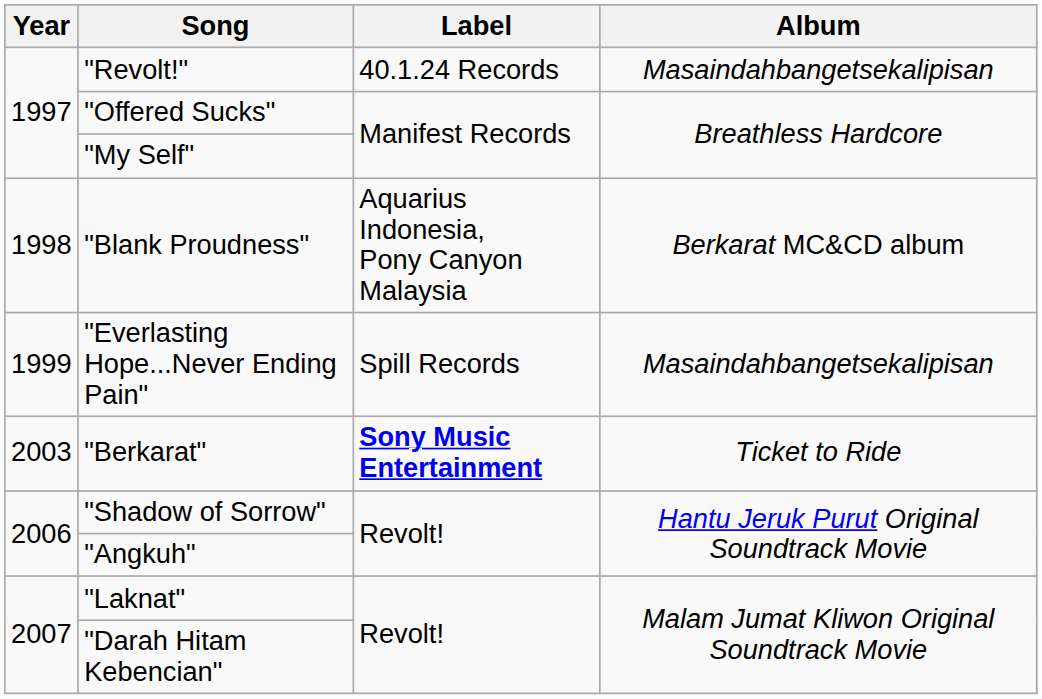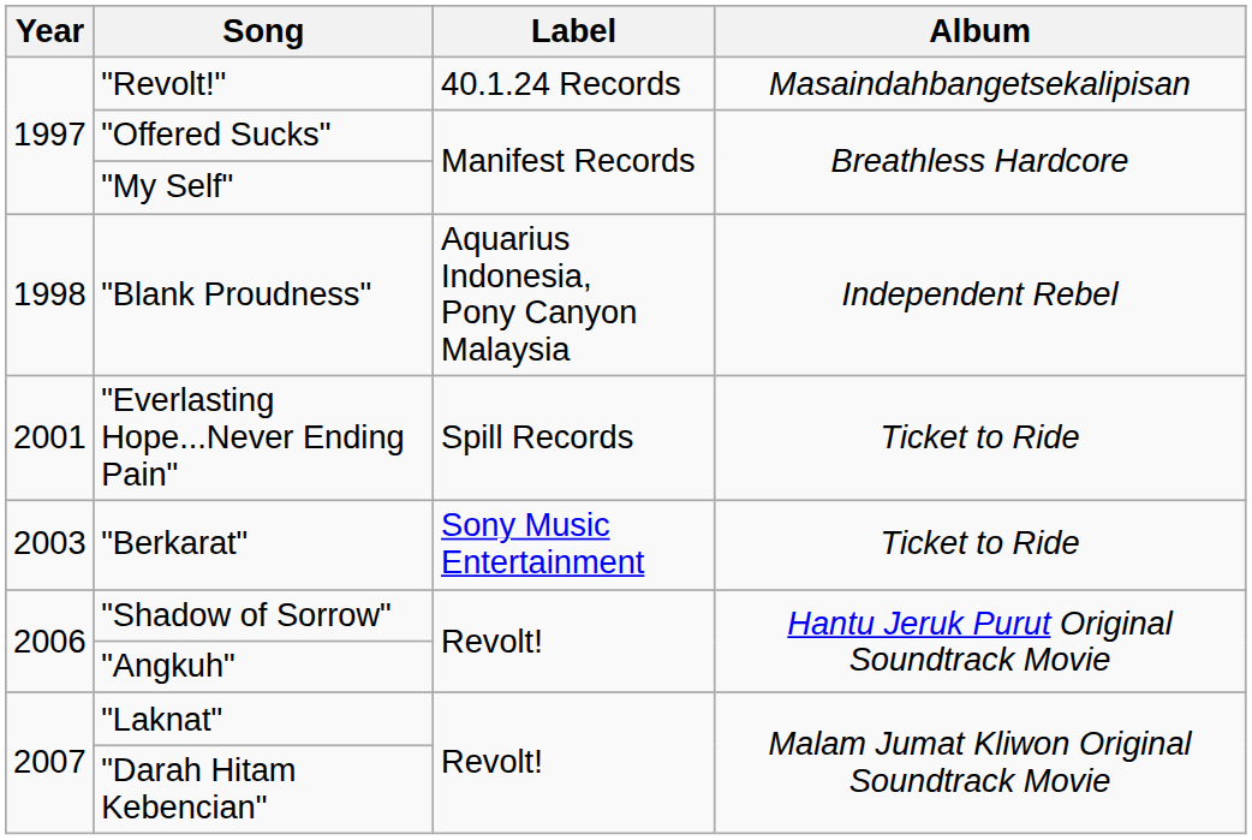 <table class="wikitable">
 <tr>
 <th>Year</th>
 <th>Song</th>
 <th>Label</th>
 <th>Album</th>
 </tr>
 <tr>
 <td rowspan="3">1997</td>
 <td>"Revolt!"</td>
 <td>40.1.24 Records</td>
 <td align="center"><em>Masaindahbangetsekalipisan</em></td>
 </tr>
 <tr>
 <td>"Offered Sucks"</td>
 <td rowspan="2">Manifest Records</td>
 <td rowspan="2" align="center"><em>Breathless Hardcore</em></td>
 </tr>
 <tr>
 <td>"My Self"</td>
 </tr>
 <tr>
 <td>1998</td>
 <td>"Blank Proudness"</td>
 <td>Aquarius Indonesia, <br>Pony Canyon Malaysia</td>
-<td align="center"><em>Berkarat</em> MC&CD album</td>
+<td align="center"><em>Independent Rebel</em></td>
 </tr>
 <tr>
-<td>1999</td>
+<td>2001</td>
 <td>"Everlasting Hope...Never Ending Pain"</td>
 <td>Spill Records</td>
-<td align="center"><em>Masaindahbangetsekalipisan</em></td>
+<td align="center"><em>Ticket to Ride</em></td>
 </tr>
 <tr>
 <td>2003</td>
 <td>"Berkarat"</td>
-<td><strong><a href='#'>Sony Music Entertainment</a></strong></td>
+<td><a href='#'>Sony Music Entertainment</a></td>
 <td align="center"><em>Ticket to Ride</em></td>
 </tr>
 <tr>
 <td rowspan="2">2006</td>
 <td>"Shadow of Sorrow"</td>
 <td rowspan="2">Revolt!</td>
 <td rowspan="2" align="center"><em><a href='#'>Hantu Jeruk Purut</a> Original Soundtrack Movie</em></td>
 </tr>
 <tr>
 <td>"Angkuh"</td>
 </tr>
 <tr>
 <td rowspan="2">2007</td>
 <td>"Laknat"</td>
 <td rowspan="2">Revolt!</td>
 <td rowspan="2" align="center"><em>Malam Jumat Kliwon Original Soundtrack Movie</em></td>
 </tr>
 <tr>
 <td>"Darah Hitam Kebencian"</td>
 </tr>
 </table>
